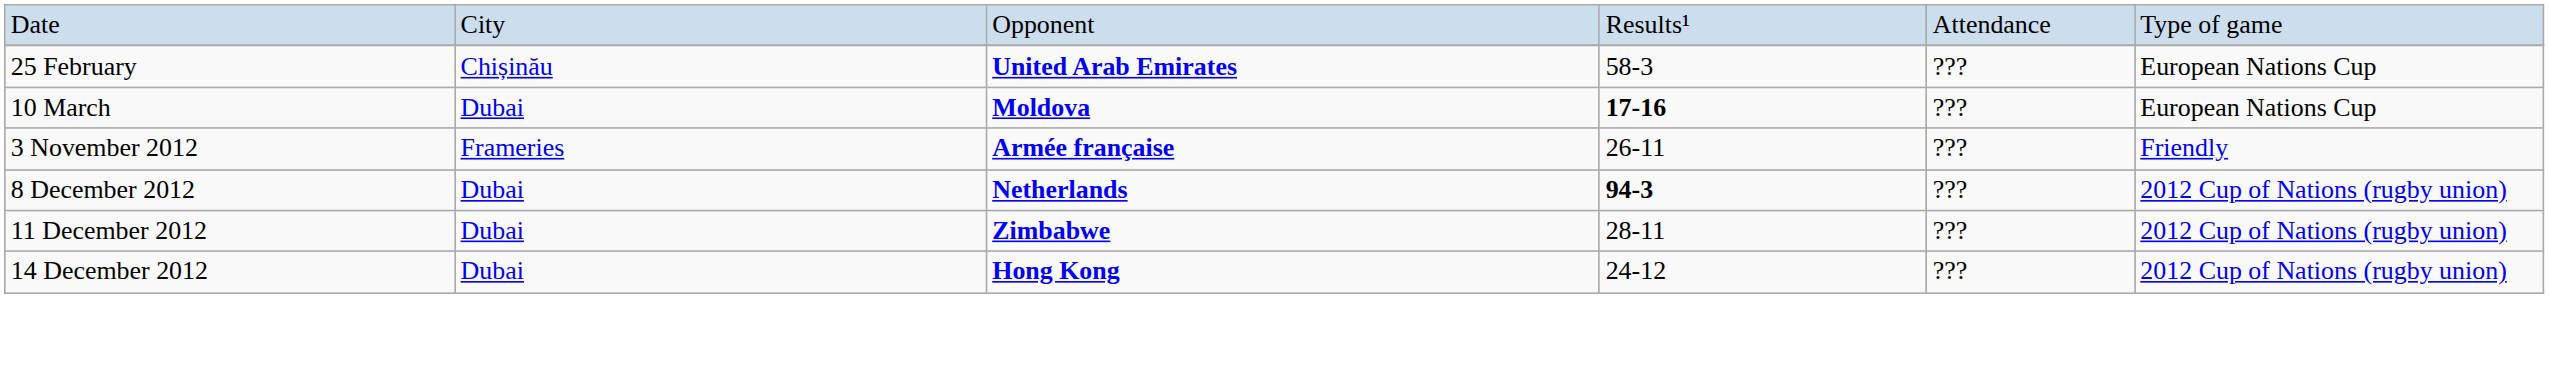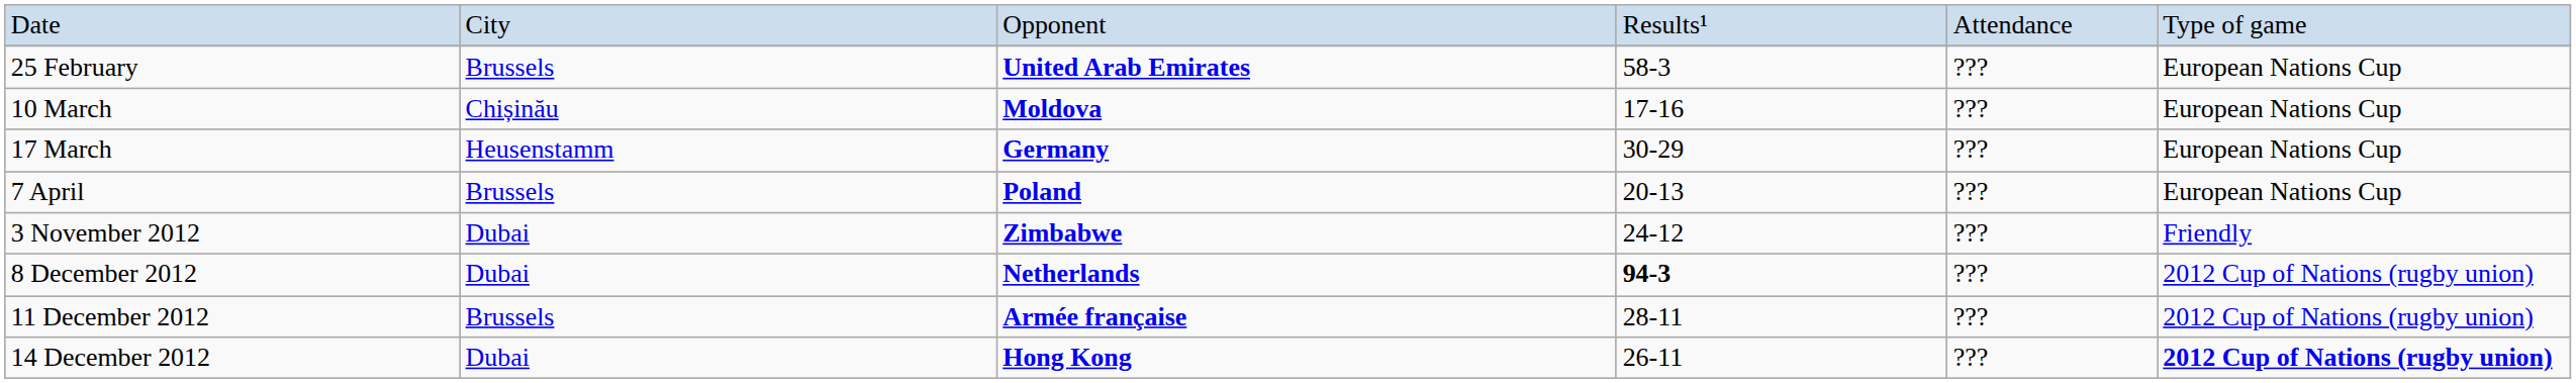 <table class="wikitable">
 <tr ---- bgcolor=#CCDDEE>
 <td width=11%>Date</td>
 <td width=13%>City</td>
 <td width=15%>Opponent</td>
 <td width=8%>Results¹</td>
 <td width=5%>Attendance</td>
 <td width=10%>Type of game</td>
 </tr>
 <tr>
 </tr>
 <tr -----bgcolor=#DDEEFF>
 <td>25 February</td>
-<td><a href='#'>Chișinău</a></td>
+<td><a href='#'>Brussels</a></td>
 <td> <strong><a href='#'>United Arab Emirates</a></strong></td>
 <td>58-3</td>
 <td>???</td>
 <td>European Nations Cup</td>
 </tr>
 <tr ----bgcolor=#DDEEFF>
 <td>10 March</td>
-<td><a href='#'>Dubai</a></td>
+<td><a href='#'>Chișinău</a></td>
 <td> <strong><a href='#'>Moldova</a></strong></td>
-<td><strong>17-16</strong></td>
+<td>17-16</td>
+<td>???</td>
+<td>European Nations Cup</td>
+</tr>
+<tr ----bgcolor=#DDEEFF>
+<td>17 March</td>
+<td><a href='#'>Heusenstamm</a></td>
+<td> <strong><a href='#'>Germany</a></strong></td>
+<td>30-29</td>
+<td>???</td>
+<td>European Nations Cup</td>
+</tr>
+<tr ----bgcolor=#DDEEFF>
+<td>7 April</td>
+<td><a href='#'>Brussels</a></td>
+<td> <strong><a href='#'>Poland</a></strong></td>
+<td>20-13</td>
 <td>???</td>
 <td>European Nations Cup</td>
 </tr>
 <tr ----bgcolor=#DDEEFF>
 <td>3 November 2012</td>
-<td><a href='#'>Frameries</a></td>
-<td><strong><a href='#'>Armée française</a></strong></td>
-<td>26-11</td>
+<td><a href='#'>Dubai</a></td>
+<td> <strong><a href='#'>Zimbabwe</a></strong></td>
+<td>24-12</td>
 <td>???</td>
 <td><a href='#'>Friendly</a></td>
 </tr>
 <tr ----bgcolor=#DDEEFF>
 <td>8 December 2012</td>
 <td><a href='#'>Dubai</a></td>
 <td> <strong><a href='#'>Netherlands</a></strong></td>
 <td><strong>94-3</strong></td>
 <td>???</td>
 <td><a href='#'>2012 Cup of Nations (rugby union)</a></td>
 </tr>
 <tr ----bgcolor=#DDEEFF>
 <td>11 December 2012</td>
-<td><a href='#'>Dubai</a></td>
-<td> <strong><a href='#'>Zimbabwe</a></strong></td>
+<td><a href='#'>Brussels</a></td>
+<td><strong><a href='#'>Armée française</a></strong></td>
 <td>28-11</td>
 <td>???</td>
 <td><a href='#'>2012 Cup of Nations (rugby union)</a></td>
 </tr>
 <tr ----bgcolor=#DDEEFF>
 <td>14 December 2012</td>
 <td><a href='#'>Dubai</a></td>
 <td> <strong><a href='#'>Hong Kong</a></strong></td>
-<td>24-12</td>
+<td>26-11</td>
 <td>???</td>
-<td><a href='#'>2012 Cup of Nations (rugby union)</a></td>
+<td><strong><a href='#'>2012 Cup of Nations (rugby union)</a></strong></td>
 </tr>
 </table>
